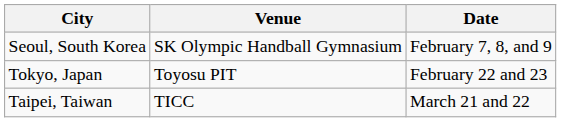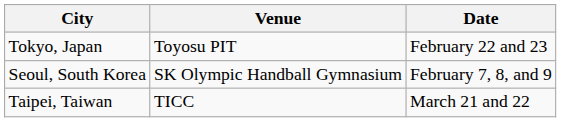 <table class="wikitable">
 <tr>
 <th>City</th>
 <th>Venue</th>
 <th>Date</th>
 </tr>
 <tr>
+<td>Tokyo, Japan</td>
+<td>Toyosu PIT</td>
+<td>February 22 and 23</td>
+</tr>
+<tr>
 <td>Seoul, South Korea</td>
 <td>SK Olympic Handball Gymnasium</td>
 <td>February 7, 8, and 9</td>
-</tr>
-<tr>
-<td>Tokyo, Japan</td>
-<td>Toyosu PIT</td>
-<td>February 22 and 23</td>
 </tr>
 <tr>
 <td>Taipei, Taiwan</td>
 <td>TICC</td>
 <td>March 21 and 22</td>
 </tr>
 </table>
